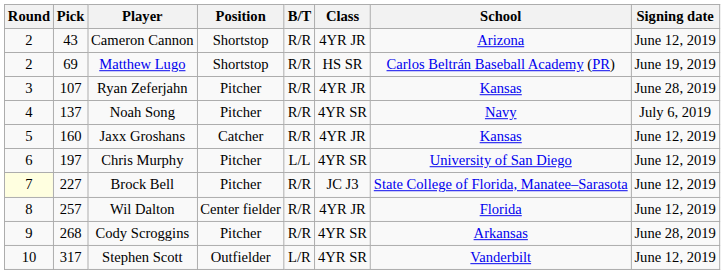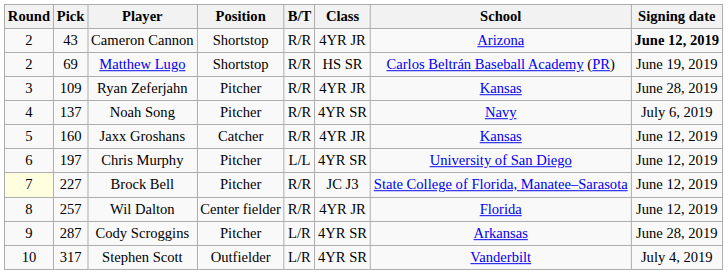 <table class="wikitable" style="text-align:center; font-size: 95%;">
 <tr>
 <th scope="col">Round</th>
 <th scope="col">Pick</th>
 <th scope="col">Player</th>
 <th scope="col">Position</th>
 <th scope="col">B/T</th>
 <th scope="col">Class</th>
 <th scope="col">School</th>
 <th scope="col">Signing date</th>
 </tr>
 <tr>
 <td>2</td>
 <td>43</td>
 <td>Cameron Cannon</td>
 <td>Shortstop</td>
 <td>R/R</td>
 <td>4YR JR</td>
 <td><a href='#'>Arizona</a></td>
-<td>June 12, 2019</td>
+<td><strong>June 12, 2019</strong></td>
 </tr>
 <tr>
 <td>2</td>
 <td>69</td>
 <td><a href='#'>Matthew Lugo</a></td>
 <td>Shortstop</td>
 <td>R/R</td>
 <td>HS SR</td>
 <td><a href='#'>Carlos Beltrán Baseball Academy</a> (<a href='#'>PR</a>)</td>
 <td>June 19, 2019</td>
 </tr>
 <tr>
 <td>3</td>
-<td>107</td>
+<td>109</td>
 <td>Ryan Zeferjahn</td>
 <td>Pitcher</td>
 <td>R/R</td>
 <td>4YR JR</td>
 <td><a href='#'>Kansas</a></td>
 <td>June 28, 2019</td>
 </tr>
 <tr>
 <td>4</td>
 <td>137</td>
 <td>Noah Song</td>
 <td>Pitcher</td>
 <td>R/R</td>
 <td>4YR SR</td>
 <td><a href='#'>Navy</a></td>
 <td>July 6, 2019</td>
 </tr>
 <tr>
 <td>5</td>
 <td>160</td>
 <td>Jaxx Groshans</td>
 <td>Catcher</td>
 <td>R/R</td>
 <td>4YR JR</td>
 <td><a href='#'>Kansas</a></td>
 <td>June 12, 2019</td>
 </tr>
 <tr>
 <td>6</td>
 <td>197</td>
 <td>Chris Murphy</td>
 <td>Pitcher</td>
 <td>L/L</td>
 <td>4YR SR</td>
 <td><a href='#'>University of San Diego</a></td>
 <td>June 12, 2019</td>
 </tr>
 <tr>
 <td style="background: lightyellow;">7</td>
 <td>227</td>
 <td>Brock Bell</td>
 <td>Pitcher</td>
 <td>R/R</td>
 <td>JC J3</td>
 <td><a href='#'>State College of Florida, Manatee–Sarasota</a></td>
 <td>June 12, 2019</td>
 </tr>
 <tr>
 <td>8</td>
 <td>257</td>
 <td>Wil Dalton</td>
 <td>Center fielder</td>
 <td>R/R</td>
 <td>4YR JR</td>
 <td><a href='#'>Florida</a></td>
 <td>June 12, 2019</td>
 </tr>
 <tr>
 <td>9</td>
-<td>268</td>
+<td>287</td>
 <td>Cody Scroggins</td>
 <td>Pitcher</td>
-<td>R/R</td>
+<td>L/R</td>
 <td>4YR SR</td>
 <td><a href='#'>Arkansas</a></td>
 <td>June 28, 2019</td>
 </tr>
 <tr>
 <td>10</td>
 <td>317</td>
 <td>Stephen Scott</td>
 <td>Outfielder</td>
 <td>L/R</td>
 <td>4YR SR</td>
 <td><a href='#'>Vanderbilt</a></td>
-<td>June 12, 2019</td>
+<td>July 4, 2019</td>
 </tr>
 </table>
